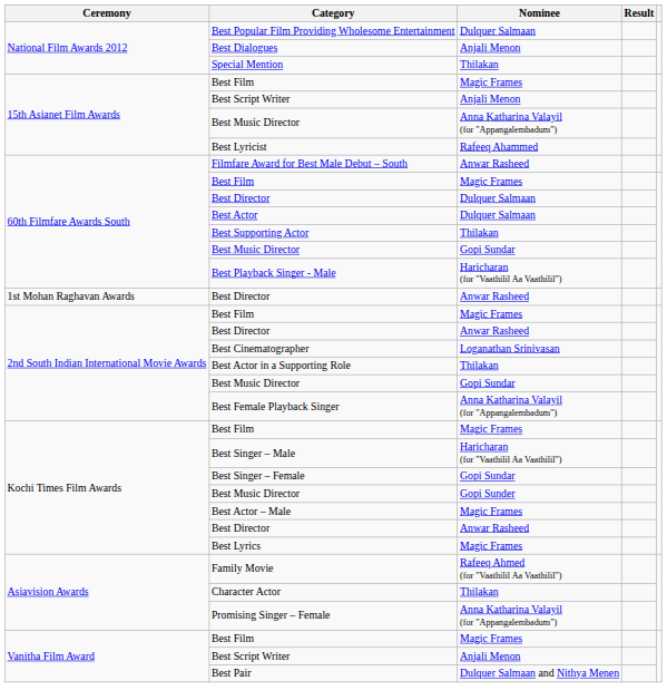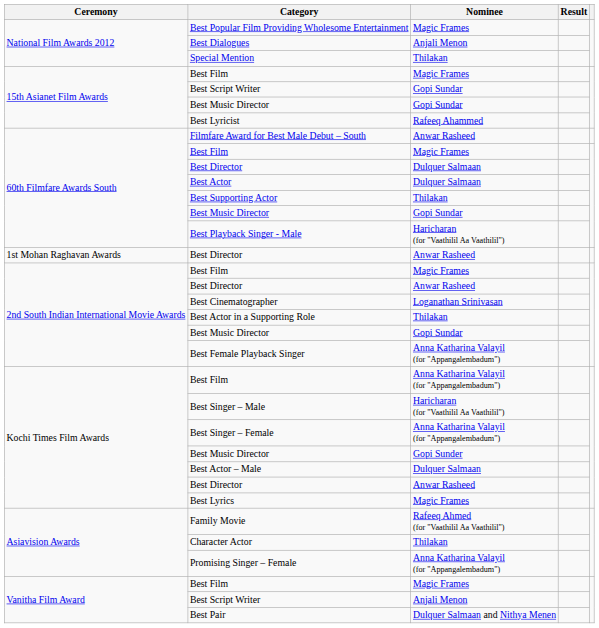 <table class="wikitable">
 <tr>
 <th>Ceremony</th>
 <th>Category</th>
 <th>Nominee</th>
 <th>Result</th>
 <th></th>
 </tr>
 <tr>
 <td rowspan="3"><a href='#'>National Film Awards 2012</a></td>
 <td><a href='#'>Best Popular Film Providing Wholesome Entertainment</a></td>
-<td><a href='#'>Dulquer Salmaan</a></td>
+<td><a href='#'>Magic Frames</a></td>
 <td></td>
 <td rowspan="3"></td>
 </tr>
 <tr>
 <td><a href='#'>Best Dialogues</a></td>
 <td><a href='#'>Anjali Menon</a></td>
 <td></td>
 </tr>
 <tr>
 <td><a href='#'>Special Mention</a></td>
 <td><a href='#'>Thilakan</a></td>
 <td></td>
 </tr>
 <tr>
 <td rowspan="4"><a href='#'>15th Asianet Film Awards</a></td>
 <td>Best Film</td>
 <td><a href='#'>Magic Frames</a></td>
 <td></td>
 <td rowspan="4"></td>
 </tr>
 <tr>
 <td>Best Script Writer</td>
-<td><a href='#'>Anjali Menon</a></td>
+<td><a href='#'>Gopi Sundar</a></td>
 <td></td>
 </tr>
 <tr>
 <td>Best Music Director</td>
-<td><a href='#'>Anna Katharina Valayil</a><br><small>(for "Appangalembadum")</small></td>
+<td><a href='#'>Gopi Sundar</a></td>
 <td></td>
 </tr>
 <tr>
 <td>Best Lyricist</td>
 <td><a href='#'>Rafeeq Ahammed</a></td>
 <td></td>
 </tr>
 <tr>
 <td rowspan="7"><a href='#'>60th Filmfare Awards South</a></td>
 <td><a href='#'>Filmfare Award for Best Male Debut&nbsp;– South</a></td>
 <td><a href='#'>Anwar Rasheed</a></td>
 <td></td>
 <td></td>
 </tr>
 <tr>
 <td><a href='#'>Best Film</a></td>
 <td><a href='#'>Magic Frames</a></td>
 <td></td>
 <td rowspan="6"></td>
 </tr>
 <tr>
 <td><a href='#'>Best Director</a></td>
 <td><a href='#'>Dulquer Salmaan</a></td>
 <td></td>
 </tr>
 <tr>
 <td><a href='#'>Best Actor</a></td>
 <td><a href='#'>Dulquer Salmaan</a></td>
 <td></td>
 </tr>
 <tr>
 <td><a href='#'>Best Supporting Actor</a></td>
 <td><a href='#'>Thilakan</a></td>
 <td></td>
 </tr>
 <tr>
 <td><a href='#'>Best Music Director</a></td>
 <td><a href='#'>Gopi Sundar</a></td>
 <td></td>
 </tr>
 <tr>
 <td><a href='#'>Best Playback Singer - Male</a></td>
 <td><a href='#'>Haricharan</a><br><small>(for "Vaathilil Aa Vaathilil")</small></td>
 <td></td>
 </tr>
 <tr>
 <td>1st Mohan Raghavan Awards</td>
 <td>Best Director</td>
 <td><a href='#'>Anwar Rasheed</a></td>
 <td></td>
 <td></td>
 </tr>
 <tr>
 <td rowspan="6"><a href='#'>2nd South Indian International Movie Awards</a></td>
 <td>Best Film</td>
 <td><a href='#'>Magic Frames</a></td>
 <td></td>
 <td rowspan="6"></td>
 </tr>
 <tr>
 <td>Best Director</td>
 <td><a href='#'>Anwar Rasheed</a></td>
 <td></td>
 </tr>
 <tr>
 <td>Best Cinematographer</td>
 <td><a href='#'>Loganathan Srinivasan</a></td>
 <td></td>
 </tr>
 <tr>
 <td>Best Actor in a Supporting Role</td>
 <td><a href='#'>Thilakan</a></td>
 <td></td>
 </tr>
 <tr>
 <td>Best Music Director</td>
 <td><a href='#'>Gopi Sundar</a></td>
 <td></td>
 </tr>
 <tr>
 <td>Best Female Playback Singer</td>
 <td><a href='#'>Anna Katharina Valayil</a><br><small>(for "Appangalembadum")</small></td>
 <td></td>
 </tr>
 <tr>
 <td rowspan="7">Kochi Times Film Awards</td>
 <td>Best Film</td>
-<td><a href='#'>Magic Frames</a></td>
+<td><a href='#'>Anna Katharina Valayil</a><br><small>(for "Appangalembadum")</small></td>
 <td></td>
 <td rowspan="7"></td>
 </tr>
 <tr>
 <td>Best Singer – Male</td>
 <td><a href='#'>Haricharan</a><br><small>(for "Vaathilil Aa Vaathilil")</small></td>
 <td></td>
 </tr>
 <tr>
 <td>Best Singer – Female</td>
-<td><a href='#'>Gopi Sundar</a></td>
+<td><a href='#'>Anna Katharina Valayil</a><br><small>(for "Appangalembadum")</small></td>
 <td></td>
 </tr>
 <tr>
 <td>Best Music Director</td>
 <td><a href='#'>Gopi Sunder</a></td>
 <td></td>
 </tr>
 <tr>
 <td>Best Actor – Male</td>
-<td><a href='#'>Magic Frames</a></td>
+<td><a href='#'>Dulquer Salmaan</a></td>
 <td></td>
 </tr>
 <tr>
 <td>Best Director</td>
 <td><a href='#'>Anwar Rasheed</a></td>
 <td></td>
 </tr>
 <tr>
 <td>Best Lyrics</td>
 <td><a href='#'>Magic Frames</a></td>
 <td></td>
 </tr>
 <tr>
 <td rowspan="3"><a href='#'>Asiavision Awards</a></td>
 <td>Family Movie</td>
 <td><a href='#'>Rafeeq Ahmed</a><br><small>(for "Vaathilil Aa Vaathilil")</small></td>
 <td></td>
 <td rowspan="3"></td>
 </tr>
 <tr>
 <td>Character Actor</td>
 <td><a href='#'>Thilakan</a></td>
 <td></td>
 </tr>
 <tr>
 <td>Promising Singer – Female</td>
 <td><a href='#'>Anna Katharina Valayil</a><br><small>(for "Appangalembadum")</small></td>
 <td></td>
 </tr>
 <tr>
 <td rowspan="3"><a href='#'>Vanitha Film Award</a></td>
 <td>Best Film</td>
 <td><a href='#'>Magic Frames</a></td>
 <td></td>
 <td rowspan="3"></td>
 </tr>
 <tr>
 <td>Best Script Writer</td>
 <td><a href='#'>Anjali Menon</a></td>
 <td></td>
 </tr>
 <tr>
 <td>Best Pair</td>
 <td><a href='#'>Dulquer Salmaan</a> and <a href='#'>Nithya Menen</a></td>
 <td></td>
 </tr>
 </table>
